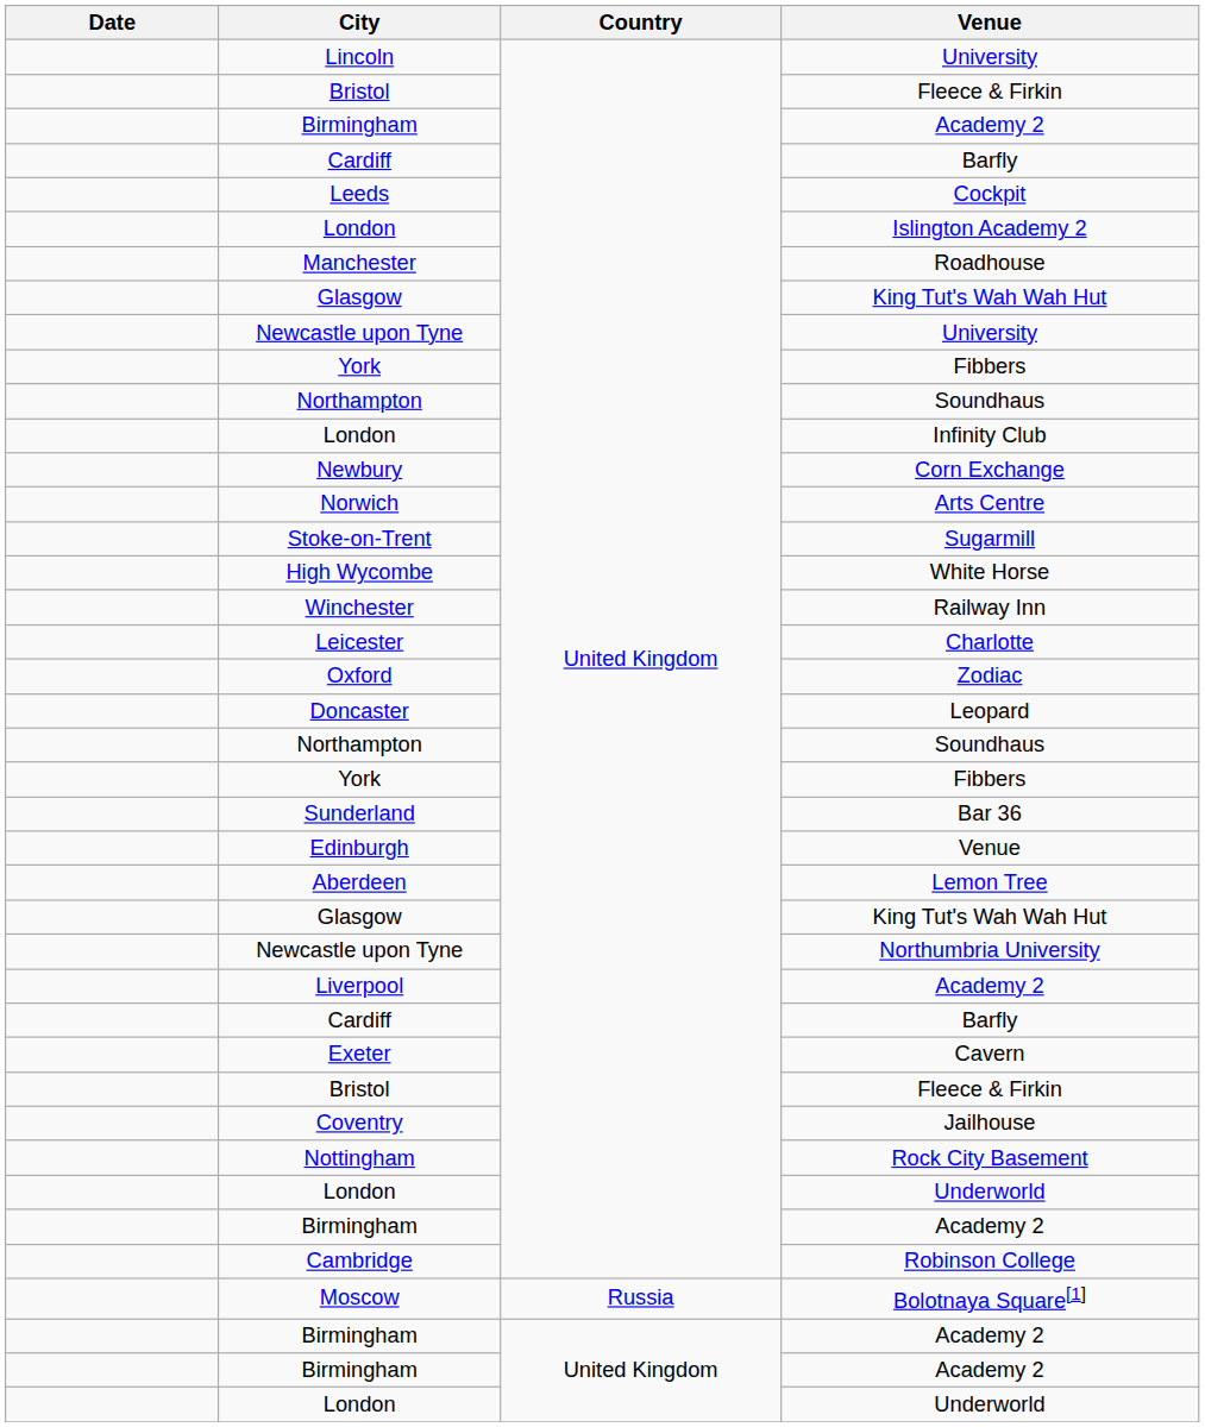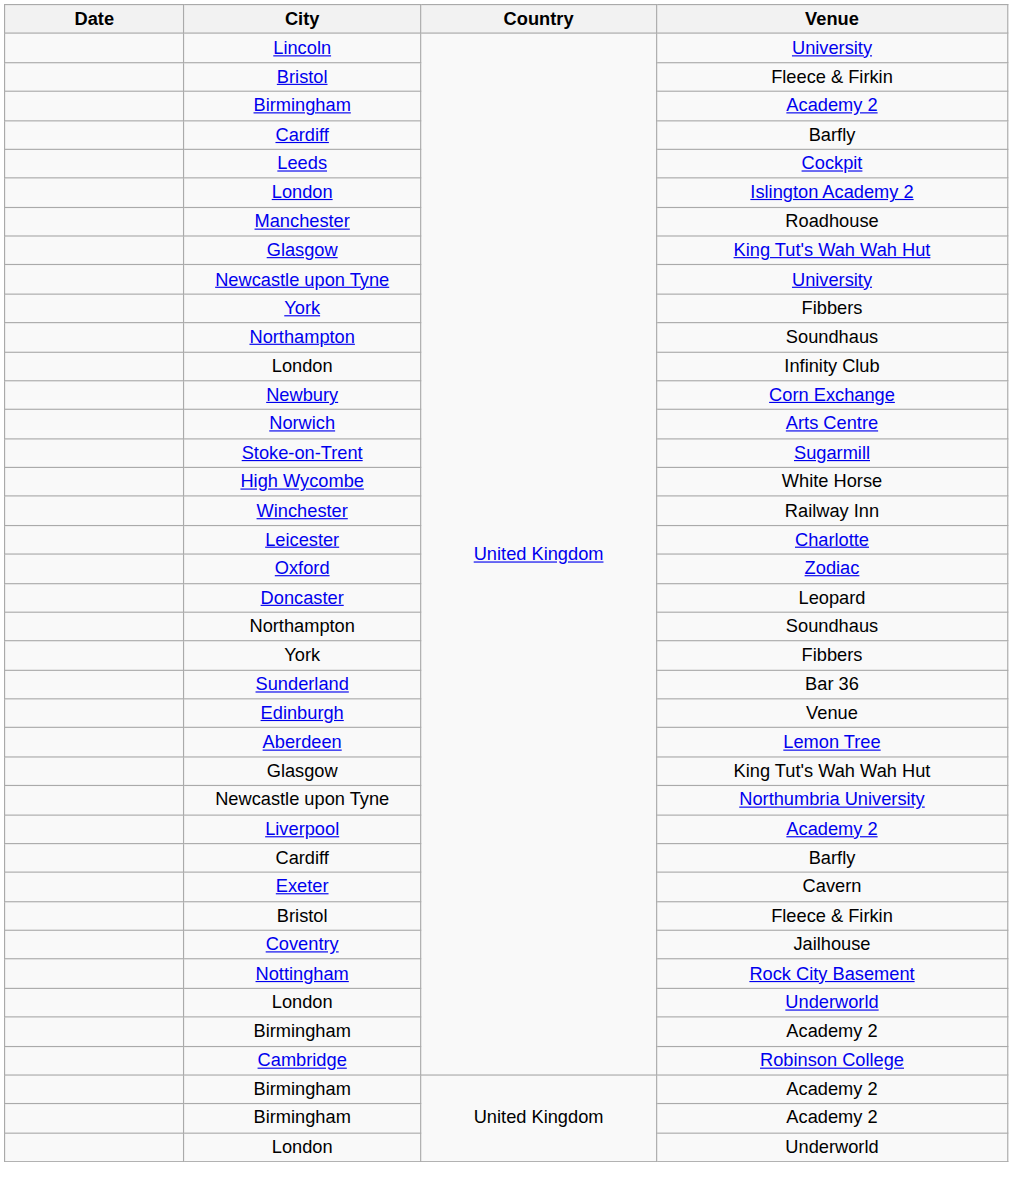 <table class="wikitable" style="text-align:center;">
 <tr>
 <th style="width:150px;">Date</th>
 <th style="width:200px;">City</th>
 <th style="width:200px;">Country</th>
 <th style="width:300px;">Venue</th>
 </tr>
 <tr>
 <td></td>
 <td><a href='#'>Lincoln</a></td>
 <td rowspan="36"><a href='#'>United Kingdom</a></td>
 <td><a href='#'>University</a></td>
 </tr>
 <tr>
 <td></td>
 <td><a href='#'>Bristol</a></td>
 <td>Fleece & Firkin</td>
 </tr>
 <tr>
 <td></td>
 <td><a href='#'>Birmingham</a></td>
 <td><a href='#'>Academy 2</a></td>
 </tr>
 <tr>
 <td></td>
 <td><a href='#'>Cardiff</a></td>
 <td>Barfly</td>
 </tr>
 <tr>
 <td></td>
 <td><a href='#'>Leeds</a></td>
 <td><a href='#'>Cockpit</a></td>
 </tr>
 <tr>
 <td></td>
 <td><a href='#'>London</a></td>
 <td><a href='#'>Islington Academy 2</a></td>
 </tr>
 <tr>
 <td></td>
 <td><a href='#'>Manchester</a></td>
 <td>Roadhouse</td>
 </tr>
 <tr>
 <td></td>
 <td><a href='#'>Glasgow</a></td>
 <td><a href='#'>King Tut's Wah Wah Hut</a></td>
 </tr>
 <tr>
 <td></td>
 <td><a href='#'>Newcastle upon Tyne</a></td>
 <td><a href='#'>University</a></td>
 </tr>
 <tr>
 <td></td>
 <td><a href='#'>York</a></td>
 <td>Fibbers</td>
 </tr>
 <tr>
 <td></td>
 <td><a href='#'>Northampton</a></td>
 <td>Soundhaus</td>
 </tr>
 <tr>
 <td></td>
 <td>London</td>
 <td>Infinity Club</td>
 </tr>
 <tr>
 <td></td>
 <td><a href='#'>Newbury</a></td>
 <td><a href='#'>Corn Exchange</a></td>
 </tr>
 <tr>
 <td></td>
 <td><a href='#'>Norwich</a></td>
 <td><a href='#'>Arts Centre</a></td>
 </tr>
 <tr>
 <td></td>
 <td><a href='#'>Stoke-on-Trent</a></td>
 <td><a href='#'>Sugarmill</a></td>
 </tr>
 <tr>
 <td></td>
 <td><a href='#'>High Wycombe</a></td>
 <td>White Horse</td>
 </tr>
 <tr>
 <td></td>
 <td><a href='#'>Winchester</a></td>
 <td>Railway Inn</td>
 </tr>
 <tr>
 <td></td>
 <td><a href='#'>Leicester</a></td>
 <td><a href='#'>Charlotte</a></td>
 </tr>
 <tr>
 <td></td>
 <td><a href='#'>Oxford</a></td>
 <td><a href='#'>Zodiac</a></td>
 </tr>
 <tr>
 <td></td>
 <td><a href='#'>Doncaster</a></td>
 <td>Leopard</td>
 </tr>
 <tr>
 <td></td>
 <td>Northampton</td>
 <td>Soundhaus</td>
 </tr>
 <tr>
 <td></td>
 <td>York</td>
 <td>Fibbers</td>
 </tr>
 <tr>
 <td></td>
 <td><a href='#'>Sunderland</a></td>
 <td>Bar 36</td>
 </tr>
 <tr>
 <td></td>
 <td><a href='#'>Edinburgh</a></td>
 <td>Venue</td>
 </tr>
 <tr>
 <td></td>
 <td><a href='#'>Aberdeen</a></td>
 <td><a href='#'>Lemon Tree</a></td>
 </tr>
 <tr>
 <td></td>
 <td>Glasgow</td>
 <td>King Tut's Wah Wah Hut</td>
 </tr>
 <tr>
 <td></td>
 <td>Newcastle upon Tyne</td>
 <td><a href='#'>Northumbria University</a></td>
 </tr>
 <tr>
 <td></td>
 <td><a href='#'>Liverpool</a></td>
 <td><a href='#'>Academy 2</a></td>
 </tr>
 <tr>
 <td></td>
 <td>Cardiff</td>
 <td>Barfly</td>
 </tr>
 <tr>
 <td></td>
 <td><a href='#'>Exeter</a></td>
 <td>Cavern</td>
 </tr>
 <tr>
 <td></td>
 <td>Bristol</td>
 <td>Fleece & Firkin</td>
 </tr>
 <tr>
 <td></td>
 <td><a href='#'>Coventry</a></td>
 <td>Jailhouse</td>
 </tr>
 <tr>
 <td></td>
 <td><a href='#'>Nottingham</a></td>
 <td><a href='#'>Rock City Basement</a></td>
 </tr>
 <tr>
 <td></td>
 <td>London</td>
 <td><a href='#'>Underworld</a></td>
 </tr>
 <tr>
 <td></td>
 <td>Birmingham</td>
 <td>Academy 2</td>
 </tr>
 <tr>
 <td></td>
 <td><a href='#'>Cambridge</a></td>
 <td><a href='#'>Robinson College</a></td>
 </tr>
 <tr>
 <td></td>
-<td><a href='#'>Moscow</a></td>
-<td><a href='#'>Russia</a></td>
-<td><a href='#'>Bolotnaya Square</a><sup><a href='#'>[1</a>]</sup></td>
-</tr>
-<tr>
-<td></td>
 <td>Birmingham</td>
 <td rowspan="3">United Kingdom</td>
 <td>Academy 2</td>
 </tr>
 <tr>
 <td></td>
 <td>Birmingham</td>
 <td>Academy 2</td>
 </tr>
 <tr>
 <td></td>
 <td>London</td>
 <td>Underworld</td>
 </tr>
 </table>
